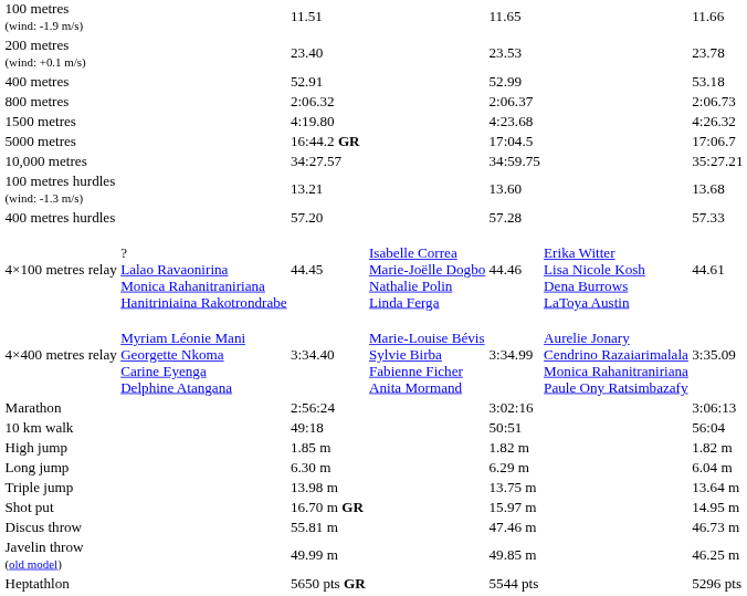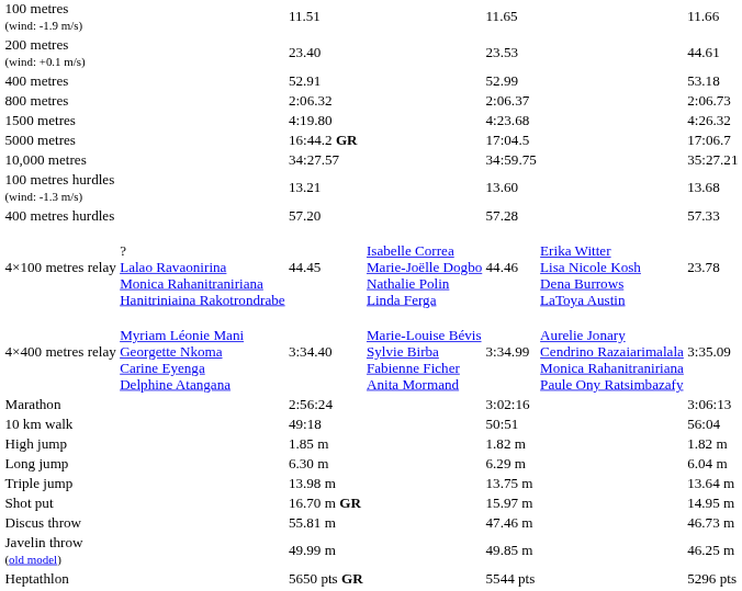 <table>
 <tr>
 <td>100 metres<br><small>(wind: -1.9 m/s)</small></td>
 <td></td>
 <td>11.51</td>
 <td></td>
 <td>11.65</td>
 <td></td>
 <td>11.66</td>
 </tr>
 <tr>
 <td>200 metres<br><small>(wind: +0.1 m/s)</small></td>
 <td></td>
 <td>23.40</td>
 <td></td>
 <td>23.53</td>
 <td></td>
-<td>23.78</td>
+<td>44.61</td>
 </tr>
 <tr>
 <td>400 metres</td>
 <td></td>
 <td>52.91</td>
 <td></td>
 <td>52.99</td>
 <td></td>
 <td>53.18</td>
 </tr>
 <tr>
 <td>800 metres</td>
 <td></td>
 <td>2:06.32</td>
 <td></td>
 <td>2:06.37</td>
 <td></td>
 <td>2:06.73</td>
 </tr>
 <tr>
 <td>1500 metres</td>
 <td></td>
 <td>4:19.80</td>
 <td></td>
 <td>4:23.68</td>
 <td></td>
 <td>4:26.32</td>
 </tr>
 <tr>
 <td>5000 metres</td>
 <td></td>
 <td>16:44.2 <strong>GR</strong></td>
 <td></td>
 <td>17:04.5</td>
 <td></td>
 <td>17:06.7</td>
 </tr>
 <tr>
 <td>10,000 metres</td>
 <td></td>
 <td>34:27.57</td>
 <td></td>
 <td>34:59.75</td>
 <td></td>
 <td>35:27.21</td>
 </tr>
 <tr>
 <td>100 metres hurdles<br><small>(wind: -1.3 m/s)</small></td>
 <td></td>
 <td>13.21</td>
 <td></td>
 <td>13.60</td>
 <td></td>
 <td>13.68</td>
 </tr>
 <tr>
 <td>400 metres hurdles</td>
 <td></td>
 <td>57.20</td>
 <td></td>
 <td>57.28</td>
 <td></td>
 <td>57.33</td>
 </tr>
 <tr>
 <td>4×100 metres relay</td>
 <td><br>?<br><a href='#'>Lalao Ravaonirina</a><br><a href='#'>Monica Rahanitraniriana</a><br><a href='#'>Hanitriniaina Rakotrondrabe</a></td>
 <td>44.45</td>
 <td><br><a href='#'>Isabelle Correa</a><br><a href='#'>Marie-Joëlle Dogbo</a><br><a href='#'>Nathalie Polin</a><br><a href='#'>Linda Ferga</a></td>
 <td>44.46</td>
 <td><br><a href='#'>Erika Witter</a><br><a href='#'>Lisa Nicole Kosh</a><br><a href='#'>Dena Burrows</a><br><a href='#'>LaToya Austin</a></td>
-<td>44.61</td>
+<td>23.78</td>
 </tr>
 <tr>
 <td>4×400 metres relay</td>
 <td><br><a href='#'>Myriam Léonie Mani</a><br><a href='#'>Georgette Nkoma</a><br><a href='#'>Carine Eyenga</a><br><a href='#'>Delphine Atangana</a></td>
 <td>3:34.40</td>
 <td><br><a href='#'>Marie-Louise Bévis</a><br><a href='#'>Sylvie Birba</a><br><a href='#'>Fabienne Ficher</a><br><a href='#'>Anita Mormand</a></td>
 <td>3:34.99</td>
 <td><br><a href='#'>Aurelie Jonary</a><br><a href='#'>Cendrino Razaiarimalala</a><br><a href='#'>Monica Rahanitraniriana</a><br><a href='#'>Paule Ony Ratsimbazafy</a></td>
 <td>3:35.09</td>
 </tr>
 <tr>
 <td>Marathon</td>
 <td></td>
 <td>2:56:24</td>
 <td></td>
 <td>3:02:16</td>
 <td></td>
 <td>3:06:13</td>
 </tr>
 <tr>
 <td>10 km walk</td>
 <td></td>
 <td>49:18</td>
 <td></td>
 <td>50:51</td>
 <td></td>
 <td>56:04</td>
 </tr>
 <tr>
 <td>High jump</td>
 <td></td>
 <td>1.85 m</td>
 <td></td>
 <td>1.82 m</td>
 <td></td>
 <td>1.82 m</td>
 </tr>
 <tr>
 <td>Long jump</td>
 <td></td>
 <td>6.30 m</td>
 <td></td>
 <td>6.29 m</td>
 <td></td>
 <td>6.04 m</td>
 </tr>
 <tr>
 <td>Triple jump</td>
 <td></td>
 <td>13.98 m</td>
 <td></td>
 <td>13.75 m</td>
 <td></td>
 <td>13.64 m</td>
 </tr>
 <tr>
 <td>Shot put</td>
 <td></td>
 <td>16.70 m <strong>GR</strong></td>
 <td></td>
 <td>15.97 m</td>
 <td></td>
 <td>14.95 m</td>
 </tr>
 <tr>
 <td>Discus throw</td>
 <td></td>
 <td>55.81 m</td>
 <td></td>
 <td>47.46 m</td>
 <td></td>
 <td>46.73 m</td>
 </tr>
 <tr>
 <td>Javelin throw<br><small>(<a href='#'>old model</a>)</small></td>
 <td></td>
 <td>49.99 m</td>
 <td></td>
 <td>49.85 m</td>
 <td></td>
 <td>46.25 m</td>
 </tr>
 <tr>
 <td>Heptathlon</td>
 <td></td>
 <td>5650 pts <strong>GR</strong></td>
 <td></td>
 <td>5544 pts</td>
 <td></td>
 <td>5296 pts</td>
 </tr>
 </table>
